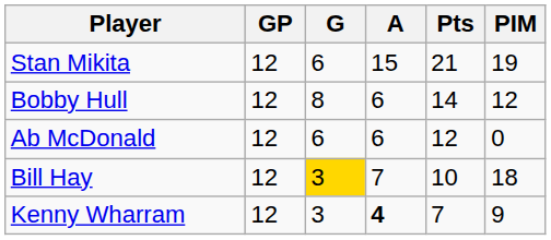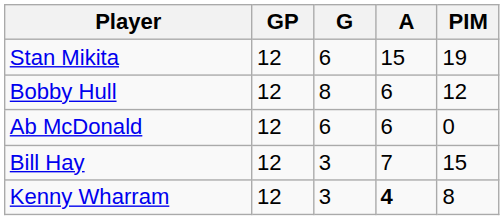 <table class="wikitable">
 <tr>
 <th bgcolor="#DDDDFF" width="40%">Player</th>
 <th bgcolor="#DDDDFF" width="10%">GP</th>
 <th bgcolor="#DDDDFF" width="10%">G</th>
 <th bgcolor="#DDDDFF" width="10%">A</th>
-<th bgcolor="#DDDDFF" width="10%">Pts</th>
 <th bgcolor="#DDDDFF" width="10%">PIM</th>
 </tr>
 <tr>
 <td><a href='#'>Stan Mikita</a></td>
 <td>12</td>
 <td>6</td>
 <td>15</td>
-<td>21</td>
 <td>19</td>
 </tr>
 <tr>
 <td><a href='#'>Bobby Hull</a></td>
 <td>12</td>
 <td>8</td>
 <td>6</td>
-<td>14</td>
 <td>12</td>
 </tr>
 <tr>
 <td><a href='#'>Ab McDonald</a></td>
 <td>12</td>
 <td>6</td>
 <td>6</td>
-<td>12</td>
 <td>0</td>
 </tr>
 <tr>
 <td><a href='#'>Bill Hay</a></td>
 <td>12</td>
-<td style="background: gold;">3</td>
+<td>3</td>
 <td>7</td>
-<td>10</td>
-<td>18</td>
+<td>15</td>
 </tr>
 <tr>
 <td><a href='#'>Kenny Wharram</a></td>
 <td>12</td>
 <td>3</td>
 <td><strong>4</strong></td>
-<td>7</td>
-<td>9</td>
+<td>8</td>
 </tr>
 </table>
